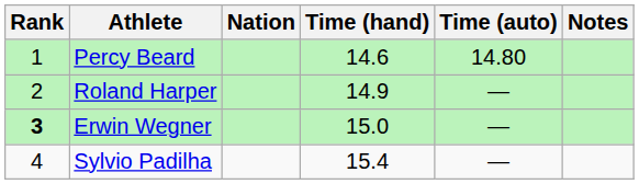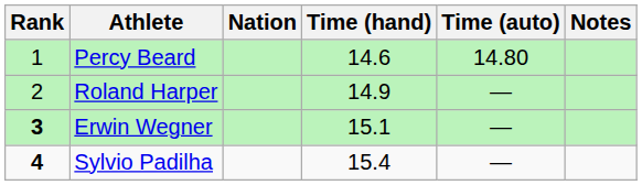 <table class="wikitable sortable" style="text-align:center">
 <tr>
 <th>Rank</th>
 <th>Athlete</th>
 <th>Nation</th>
 <th>Time (hand)</th>
 <th>Time (auto)</th>
 <th>Notes</th>
 </tr>
 <tr bgcolor=bbf3bb>
 <td>1</td>
 <td align=left><a href='#'>Percy Beard</a></td>
 <td align=left></td>
 <td>14.6</td>
 <td>14.80</td>
 <td></td>
 </tr>
 <tr bgcolor=bbf3bb>
 <td>2</td>
 <td align=left><a href='#'>Roland Harper</a></td>
 <td align=left></td>
 <td>14.9</td>
 <td>—</td>
 <td></td>
 </tr>
 <tr bgcolor=bbf3bb>
 <td><strong>3</strong></td>
 <td align=left><a href='#'>Erwin Wegner</a></td>
 <td align=left></td>
-<td>15.0</td>
+<td>15.1</td>
 <td>—</td>
 <td></td>
 </tr>
 <tr>
-<td>4</td>
+<td><strong>4</strong></td>
 <td align=left><a href='#'>Sylvio Padilha</a></td>
 <td align=left></td>
 <td>15.4</td>
 <td>—</td>
 <td></td>
 </tr>
 </table>
